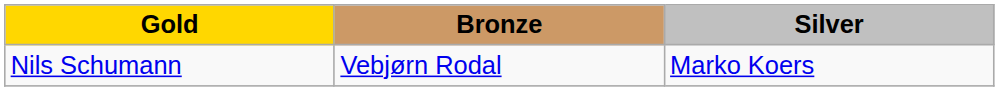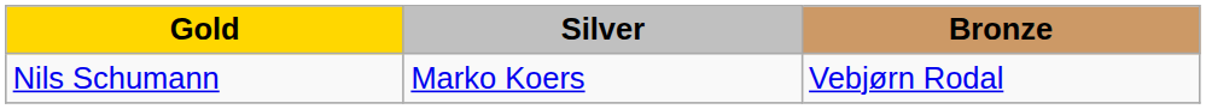 <table class="wikitable" style="text-align:left">
 <tr align="center">
 <td width=200 bgcolor=gold><strong>Gold</strong></td>
+<td width=200 bgcolor=silver><strong>Silver</strong></td>
 <td width=200 bgcolor=CC9966><strong>Bronze</strong></td>
-<td width=200 bgcolor=silver><strong>Silver</strong></td>
 </tr>
 <tr>
 <td><a href='#'>Nils Schumann</a><br><em></em></td>
+<td><a href='#'>Marko Koers</a><br><em></em></td>
 <td><a href='#'>Vebjørn Rodal</a><br><em></em></td>
-<td><a href='#'>Marko Koers</a><br><em></em></td>
 </tr>
 </table>
